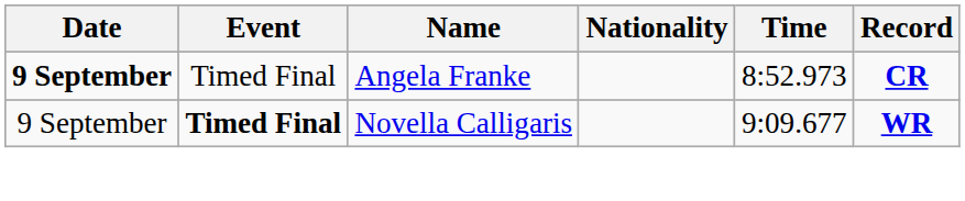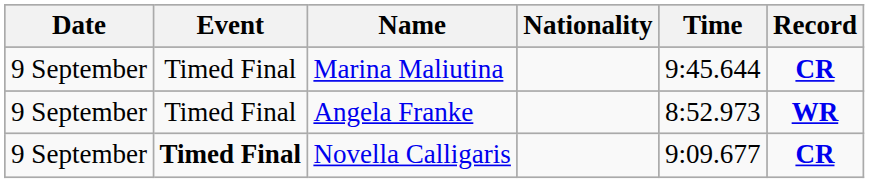 <table class=wikitable style=text-align:center>
 <tr>
 <th>Date</th>
 <th>Event</th>
 <th>Name</th>
 <th>Nationality</th>
 <th>Time</th>
 <th>Record</th>
 </tr>
 <tr>
-<td><strong>9 September</strong></td>
+<td>9 September</td>
+<td>Timed Final</td>
+<td align=left><a href='#'>Marina Maliutina</a></td>
+<td align="left"></td>
+<td>9:45.644</td>
+<td><a href='#'><strong>CR</strong></a></td>
+</tr>
+<tr>
+<td>9 September</td>
 <td>Timed Final</td>
 <td align=left><a href='#'>Angela Franke</a></td>
 <td align=left></td>
 <td>8:52.973</td>
-<td><a href='#'><strong>CR</strong></a></td>
+<td><a href='#'><strong>WR</strong></a></td>
 </tr>
 <tr>
 <td>9 September</td>
 <td><strong>Timed Final</strong></td>
 <td align=left><a href='#'>Novella Calligaris</a></td>
 <td align=left></td>
 <td>9:09.677</td>
-<td><a href='#'><strong>WR</strong></a></td>
+<td><a href='#'><strong>CR</strong></a></td>
 </tr>
 </table>
